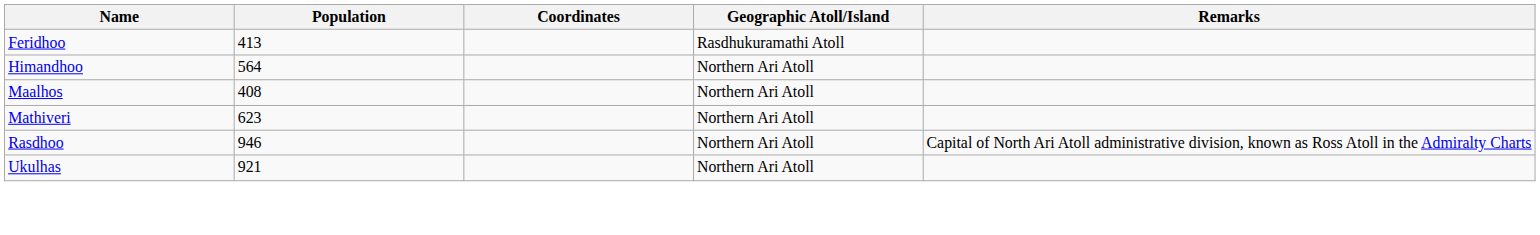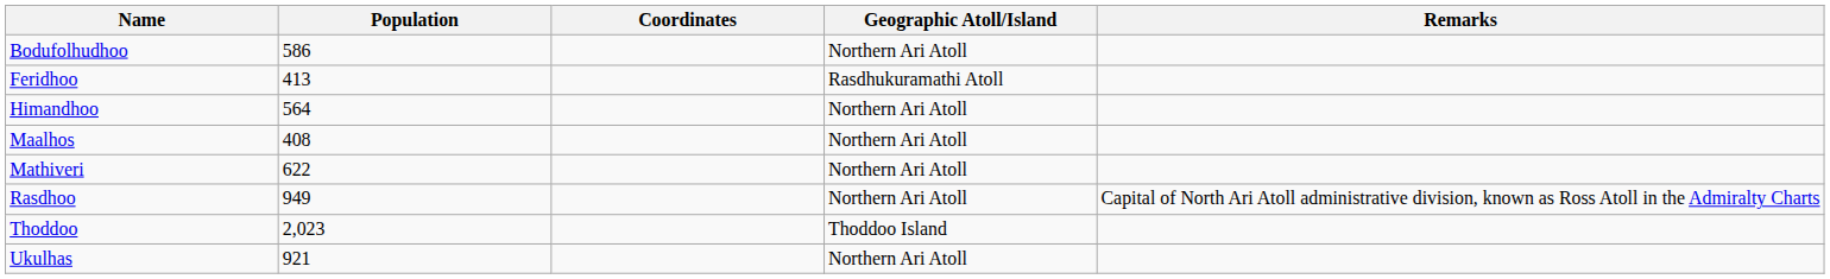 <table class="wikitable sortable">
 <tr>
 <th style="width:15%">Name</th>
 <th style="width:15%">Population</th>
 <th style="width:15%">Coordinates</th>
 <th style="width:15%">Geographic Atoll/Island</th>
 <th style="width:40%">Remarks</th>
+</tr>
+<tr>
+<td><a href='#'>Bodufolhudhoo</a></td>
+<td>586</td>
+<td></td>
+<td>Northern Ari Atoll</td>
+<td></td>
 </tr>
 <tr>
 <td><a href='#'>Feridhoo</a></td>
 <td>413</td>
 <td></td>
 <td>Rasdhukuramathi Atoll</td>
 <td></td>
 </tr>
 <tr>
 <td><a href='#'>Himandhoo</a></td>
 <td>564</td>
 <td></td>
 <td>Northern Ari Atoll</td>
 <td></td>
 </tr>
 <tr>
 <td><a href='#'>Maalhos</a></td>
 <td>408</td>
 <td></td>
 <td>Northern Ari Atoll</td>
 <td></td>
 </tr>
 <tr>
 <td><a href='#'>Mathiveri</a></td>
-<td>623</td>
+<td>622</td>
 <td></td>
 <td>Northern Ari Atoll</td>
 <td></td>
 </tr>
 <tr>
 <td><a href='#'>Rasdhoo</a></td>
-<td>946</td>
+<td>949</td>
 <td></td>
 <td>Northern Ari Atoll</td>
 <td>Capital of North Ari Atoll administrative division, known as Ross Atoll in the <a href='#'>Admiralty Charts</a></td>
+</tr>
+<tr>
+<td><a href='#'>Thoddoo</a></td>
+<td>2,023</td>
+<td></td>
+<td>Thoddoo Island</td>
+<td></td>
 </tr>
 <tr>
 <td><a href='#'>Ukulhas</a></td>
 <td>921</td>
 <td></td>
 <td>Northern Ari Atoll</td>
 <td></td>
 </tr>
 </table>
